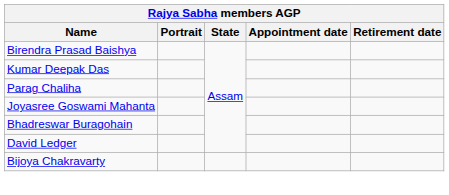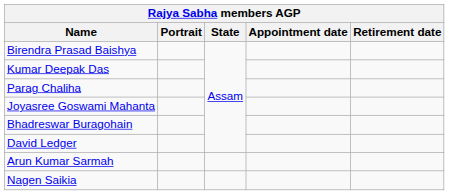 <table class="wikitable">
 <tr>
 <th colspan="5"><a href='#'>Rajya Sabha</a> members AGP</th>
 </tr>
 <tr>
 <th>Name</th>
 <th>Portrait</th>
 <th>State</th>
 <th>Appointment date</th>
 <th>Retirement date</th>
 </tr>
 <tr>
 <td><a href='#'>Birendra Prasad Baishya</a></td>
 <td></td>
 <td rowspan="6"><a href='#'>Assam</a></td>
 <td></td>
 <td></td>
 </tr>
 <tr>
 <td><a href='#'>Kumar Deepak Das</a></td>
 <td></td>
 <td></td>
 <td></td>
 </tr>
 <tr>
 <td><a href='#'>Parag Chaliha</a></td>
 <td></td>
 <td></td>
 <td></td>
 </tr>
 <tr>
 <td><a href='#'>Joyasree Goswami Mahanta</a></td>
 <td></td>
 <td></td>
 <td></td>
 </tr>
 <tr>
 <td><a href='#'>Bhadreswar Buragohain</a></td>
 <td></td>
 <td></td>
 <td></td>
 </tr>
 <tr>
 <td><a href='#'>David Ledger</a></td>
 <td></td>
 <td></td>
 <td></td>
 </tr>
 <tr>
-<td><a href='#'>Bijoya Chakravarty</a></td>
+<td><a href='#'>Arun Kumar Sarmah</a></td>
+<td></td>
+<td></td>
+<td></td>
+<td></td>
+</tr>
+<tr>
+<td><a href='#'>Nagen Saikia</a></td>
 <td></td>
 <td></td>
 <td></td>
 <td></td>
 </tr>
 </table>
